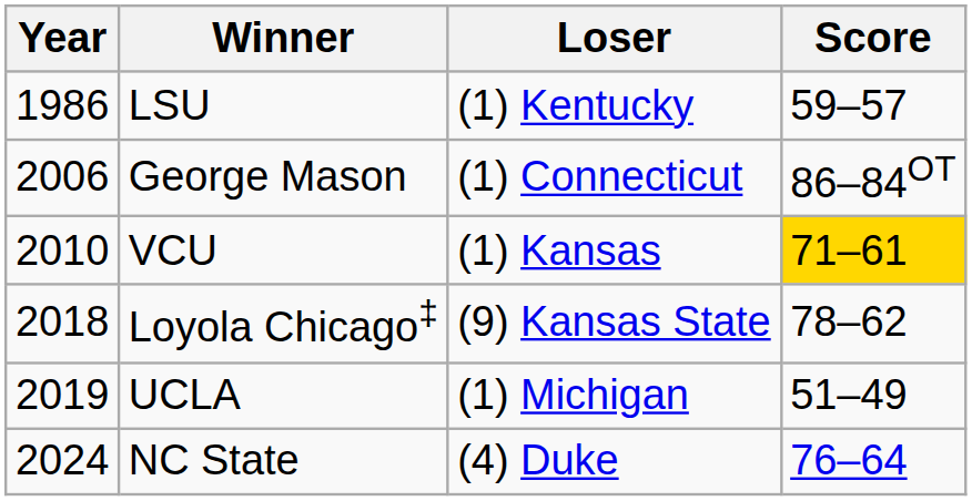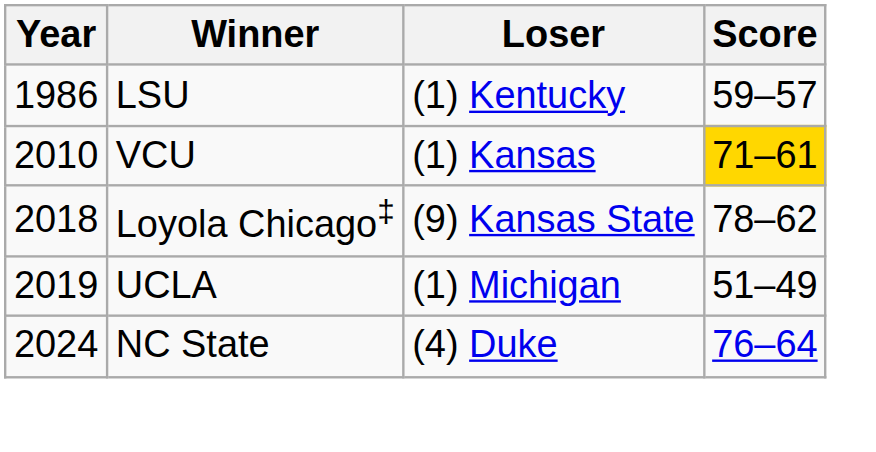 <table class="wikitable">
 <tr>
 <th>Year</th>
 <th>Winner</th>
 <th>Loser</th>
 <th>Score</th>
 </tr>
 <tr>
 <td>1986</td>
 <td>LSU</td>
 <td>(1) <a href='#'>Kentucky</a></td>
 <td>59–57</td>
-</tr>
-<tr>
-<td>2006</td>
-<td>George Mason</td>
-<td>(1) <a href='#'>Connecticut</a></td>
-<td>86–84<sup>OT</sup></td>
 </tr>
 <tr>
 <td>2010</td>
 <td>VCU</td>
 <td>(1) <a href='#'>Kansas</a></td>
 <td style="background: gold;">71–61</td>
 </tr>
 <tr>
 <td>2018</td>
 <td>Loyola Chicago<sup>‡</sup></td>
 <td>(9) <a href='#'>Kansas State</a></td>
 <td>78–62</td>
 </tr>
 <tr>
 <td>2019</td>
 <td>UCLA</td>
 <td>(1) <a href='#'>Michigan</a></td>
 <td>51–49</td>
 </tr>
 <tr>
 <td>2024</td>
 <td>NC State</td>
 <td>(4) <a href='#'>Duke</a></td>
 <td><a href='#'>76–64</a></td>
 </tr>
 </table>
